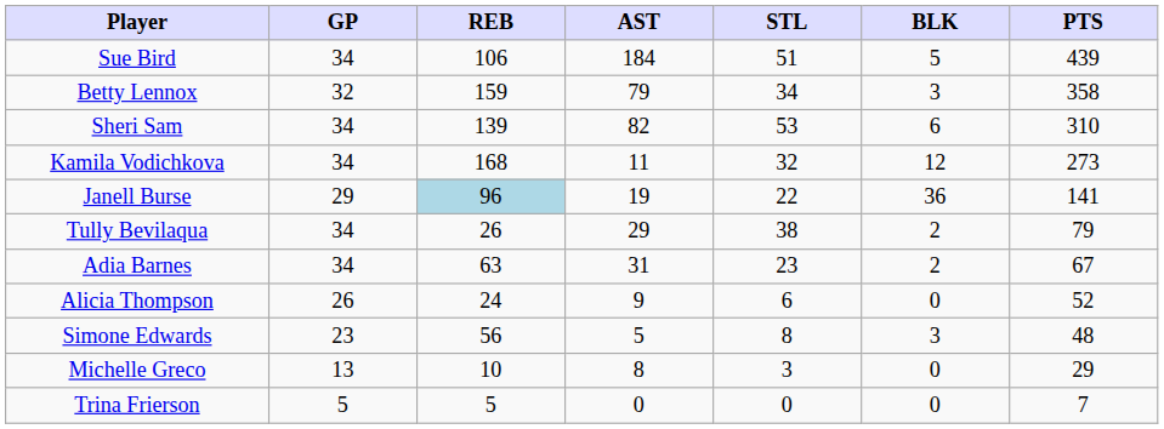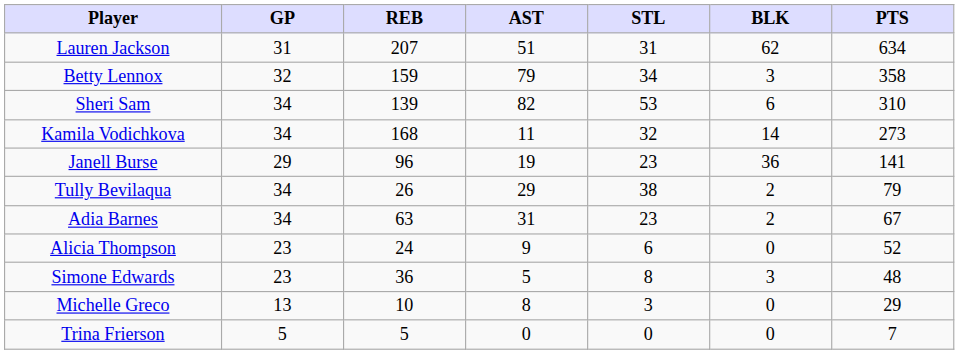 <table class="wikitable sortable">
 <tr>
 <th style="background:#ddf; width:16%;">Player</th>
 <th style="background:#ddf; width:9%;">GP</th>
 <th style="background:#ddf; width:9%;">REB</th>
 <th style="background:#ddf; width:9%;">AST</th>
 <th style="background:#ddf; width:9%;">STL</th>
 <th style="background:#ddf; width:9%;">BLK</th>
 <th style="background:#ddf; width:9%;">PTS</th>
 </tr>
 <tr style="text-align:center;">
-<td><a href='#'>Sue Bird</a></td>
-<td>34</td>
-<td>106</td>
-<td>184</td>
+<td><a href='#'>Lauren Jackson</a></td>
+<td>31</td>
+<td>207</td>
 <td>51</td>
-<td>5</td>
-<td>439</td>
+<td>31</td>
+<td>62</td>
+<td>634</td>
 </tr>
 <tr style="text-align:center;">
 <td><a href='#'>Betty Lennox</a></td>
 <td>32</td>
 <td>159</td>
 <td>79</td>
 <td>34</td>
 <td>3</td>
 <td>358</td>
 </tr>
 <tr style="text-align:center;">
 <td><a href='#'>Sheri Sam</a></td>
 <td>34</td>
 <td>139</td>
 <td>82</td>
 <td>53</td>
 <td>6</td>
 <td>310</td>
 </tr>
 <tr style="text-align:center;">
 <td><a href='#'>Kamila Vodichkova</a></td>
 <td>34</td>
 <td>168</td>
 <td>11</td>
 <td>32</td>
-<td>12</td>
+<td>14</td>
 <td>273</td>
 </tr>
 <tr style="text-align:center;">
 <td><a href='#'>Janell Burse</a></td>
 <td>29</td>
-<td style="background: lightblue;">96</td>
+<td>96</td>
 <td>19</td>
-<td>22</td>
+<td>23</td>
 <td>36</td>
 <td>141</td>
 </tr>
 <tr style="text-align:center;">
 <td><a href='#'>Tully Bevilaqua</a></td>
 <td>34</td>
 <td>26</td>
 <td>29</td>
 <td>38</td>
 <td>2</td>
 <td>79</td>
 </tr>
 <tr style="text-align:center;">
 <td><a href='#'>Adia Barnes</a></td>
 <td>34</td>
 <td>63</td>
 <td>31</td>
 <td>23</td>
 <td>2</td>
 <td>67</td>
 </tr>
 <tr style="text-align:center;">
 <td><a href='#'>Alicia Thompson</a></td>
-<td>26</td>
+<td>23</td>
 <td>24</td>
 <td>9</td>
 <td>6</td>
 <td>0</td>
 <td>52</td>
 </tr>
 <tr style="text-align:center;">
 <td><a href='#'>Simone Edwards</a></td>
 <td>23</td>
-<td>56</td>
+<td>36</td>
 <td>5</td>
 <td>8</td>
 <td>3</td>
 <td>48</td>
 </tr>
 <tr style="text-align:center;">
 <td><a href='#'>Michelle Greco</a></td>
 <td>13</td>
 <td>10</td>
 <td>8</td>
 <td>3</td>
 <td>0</td>
 <td>29</td>
 </tr>
 <tr style="text-align:center;">
 <td><a href='#'>Trina Frierson</a></td>
 <td>5</td>
 <td>5</td>
 <td>0</td>
 <td>0</td>
 <td>0</td>
 <td>7</td>
 </tr>
 </table>
